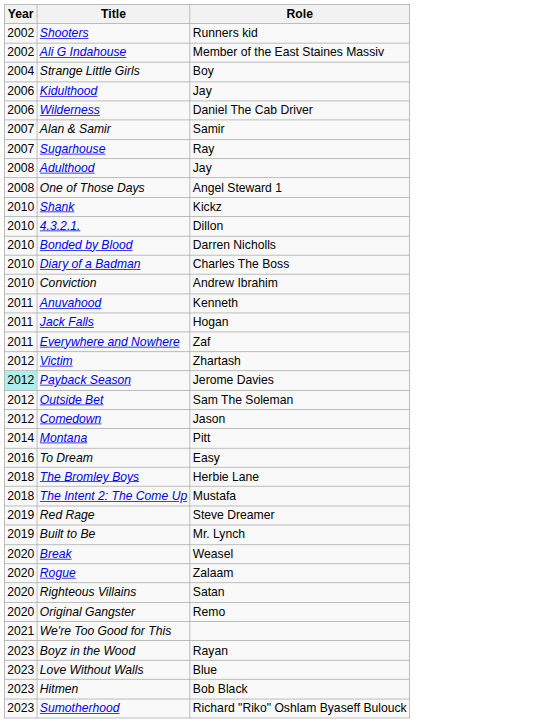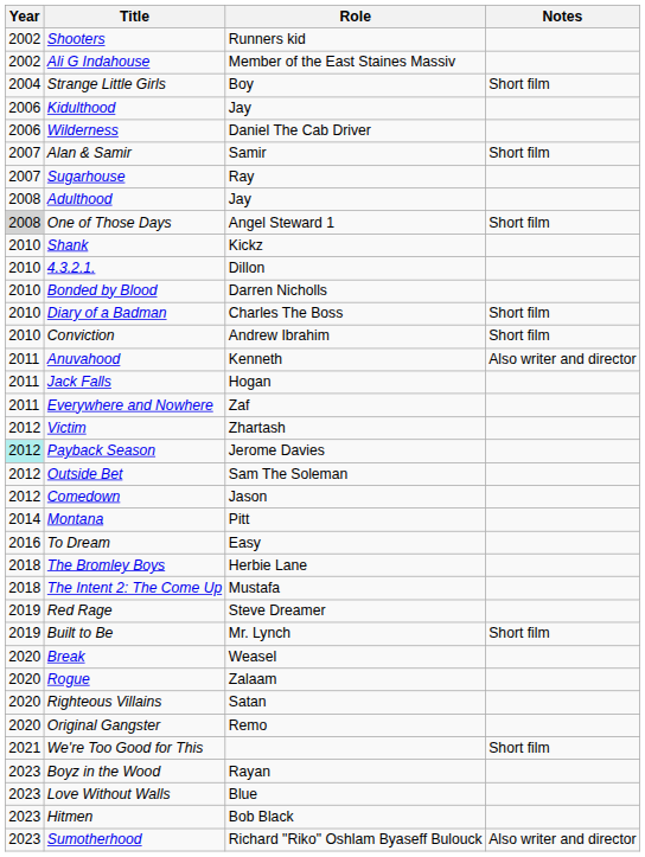 <table class="wikitable sortable">
 <tr>
 <th>Year</th>
 <th>Title</th>
 <th>Role</th>
+<th class="unsortable">Notes</th>
 </tr>
 <tr>
 <td>2002</td>
 <td><em><a href='#'>Shooters</a></em></td>
 <td>Runners kid</td>
+<td></td>
 </tr>
 <tr>
 <td>2002</td>
 <td><em><a href='#'>Ali G Indahouse</a></em></td>
 <td>Member of the East Staines Massiv</td>
+<td></td>
 </tr>
 <tr>
 <td>2004</td>
 <td><em>Strange Little Girls</em></td>
 <td>Boy</td>
+<td>Short film</td>
 </tr>
 <tr>
 <td>2006</td>
 <td><em><a href='#'>Kidulthood</a></em></td>
 <td>Jay</td>
+<td></td>
 </tr>
 <tr>
 <td>2006</td>
 <td><em><a href='#'>Wilderness</a></em></td>
 <td>Daniel The Cab Driver</td>
+<td></td>
 </tr>
 <tr>
 <td>2007</td>
 <td><em>Alan & Samir</em></td>
 <td>Samir</td>
+<td>Short film</td>
 </tr>
 <tr>
 <td>2007</td>
 <td><em><a href='#'>Sugarhouse</a></em></td>
 <td>Ray</td>
+<td></td>
 </tr>
 <tr>
 <td>2008</td>
 <td><em><a href='#'>Adulthood</a></em></td>
 <td>Jay</td>
+<td></td>
 </tr>
 <tr>
-<td>2008</td>
+<td style="background: lightgrey;">2008</td>
 <td><em>One of Those Days</em></td>
 <td>Angel Steward 1</td>
+<td>Short film</td>
 </tr>
 <tr>
 <td>2010</td>
 <td><em><a href='#'>Shank</a></em></td>
 <td>Kickz</td>
+<td></td>
 </tr>
 <tr>
 <td>2010</td>
 <td><em><a href='#'>4.3.2.1.</a></em></td>
 <td>Dillon</td>
+<td></td>
 </tr>
 <tr>
 <td>2010</td>
 <td><em><a href='#'>Bonded by Blood</a></em></td>
 <td>Darren Nicholls</td>
+<td></td>
 </tr>
 <tr>
 <td>2010</td>
 <td><em><a href='#'>Diary of a Badman</a></em></td>
 <td>Charles The Boss</td>
+<td>Short film</td>
 </tr>
 <tr>
 <td>2010</td>
 <td><em>Conviction</em></td>
 <td>Andrew Ibrahim</td>
+<td>Short film</td>
 </tr>
 <tr>
 <td>2011</td>
 <td><em><a href='#'>Anuvahood</a></em></td>
 <td>Kenneth</td>
+<td>Also writer and director</td>
 </tr>
 <tr>
 <td>2011</td>
 <td><em><a href='#'>Jack Falls</a></em></td>
 <td>Hogan</td>
+<td></td>
 </tr>
 <tr>
 <td>2011</td>
 <td><em><a href='#'>Everywhere and Nowhere</a></em></td>
 <td>Zaf</td>
+<td></td>
 </tr>
 <tr>
 <td>2012</td>
 <td><em><a href='#'>Victim</a></em></td>
 <td>Zhartash</td>
+<td></td>
 </tr>
 <tr>
 <td style="background: paleturquoise;">2012</td>
 <td><em><a href='#'>Payback Season</a></em></td>
 <td>Jerome Davies</td>
+<td></td>
 </tr>
 <tr>
 <td>2012</td>
 <td><em><a href='#'>Outside Bet</a></em></td>
 <td>Sam The Soleman</td>
+<td></td>
 </tr>
 <tr>
 <td>2012</td>
 <td><em><a href='#'>Comedown</a></em></td>
 <td>Jason</td>
+<td></td>
 </tr>
 <tr>
 <td>2014</td>
 <td><em><a href='#'>Montana</a></em></td>
 <td>Pitt</td>
+<td></td>
 </tr>
 <tr>
 <td>2016</td>
 <td><em>To Dream</em></td>
 <td>Easy</td>
+<td></td>
 </tr>
 <tr>
 <td>2018</td>
 <td><em><a href='#'>The Bromley Boys</a></em></td>
 <td>Herbie Lane</td>
+<td></td>
 </tr>
 <tr>
 <td>2018</td>
 <td><em><a href='#'>The Intent 2: The Come Up</a></em></td>
 <td>Mustafa</td>
+<td></td>
 </tr>
 <tr>
 <td>2019</td>
 <td><em>Red Rage</em></td>
 <td>Steve Dreamer</td>
+<td></td>
 </tr>
 <tr>
 <td>2019</td>
 <td><em>Built to Be</em></td>
 <td>Mr. Lynch</td>
+<td>Short film</td>
 </tr>
 <tr>
 <td>2020</td>
 <td><em><a href='#'>Break</a></em></td>
 <td>Weasel</td>
+<td></td>
 </tr>
 <tr>
 <td>2020</td>
 <td><em><a href='#'>Rogue</a></em></td>
 <td>Zalaam</td>
+<td></td>
 </tr>
 <tr>
 <td>2020</td>
 <td><em>Righteous Villains</em></td>
 <td>Satan</td>
+<td></td>
 </tr>
 <tr>
 <td>2020</td>
 <td><em>Original Gangster</em></td>
 <td>Remo</td>
+<td></td>
 </tr>
 <tr>
 <td>2021</td>
 <td><em>We're Too Good for This</em></td>
 <td></td>
+<td>Short film</td>
 </tr>
 <tr>
 <td>2023</td>
 <td><em>Boyz in the Wood</em></td>
 <td>Rayan</td>
+<td></td>
 </tr>
 <tr>
 <td>2023</td>
 <td><em>Love Without Walls</em></td>
 <td>Blue</td>
+<td></td>
 </tr>
 <tr>
 <td>2023</td>
 <td><em>Hitmen</em></td>
 <td>Bob Black</td>
+<td></td>
 </tr>
 <tr>
 <td>2023</td>
 <td><em><a href='#'>Sumotherhood</a></em></td>
 <td>Richard "Riko" Oshlam Byaseff Bulouck</td>
+<td>Also writer and director</td>
 </tr>
 </table>
